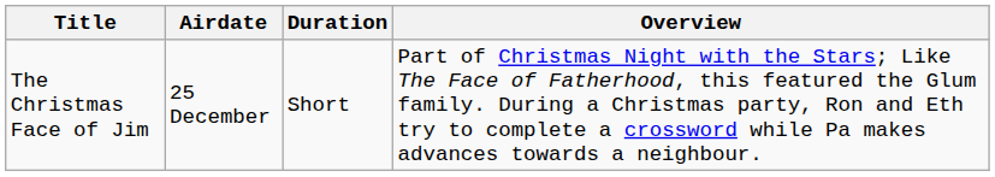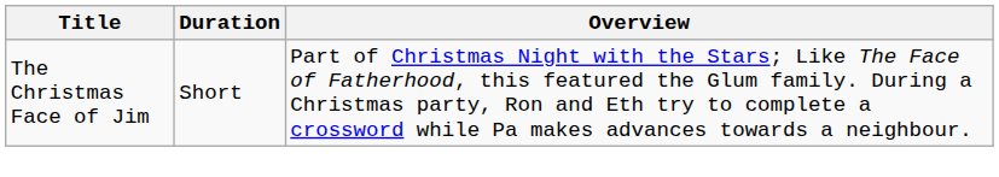 <table class="wikitable" style="font-size: 100%;">
 <tr style="background:#EFEFEF">
 <th><strong>Title</strong></th>
-<th><strong>Airdate</strong></th>
 <th><strong>Duration</strong></th>
 <th><strong>Overview</strong></th>
 </tr>
 <tr>
 <td>The Christmas Face of Jim</td>
-<td>25 December</td>
 <td>Short</td>
 <td style="font-size: 100%;">Part of <a href='#'>Christmas Night with the Stars</a>; Like <em>The Face of Fatherhood</em>, this featured the Glum family. During a Christmas party, Ron and Eth try to complete a <a href='#'>crossword</a> while Pa makes advances towards a neighbour.</td>
 </tr>
 </table>
